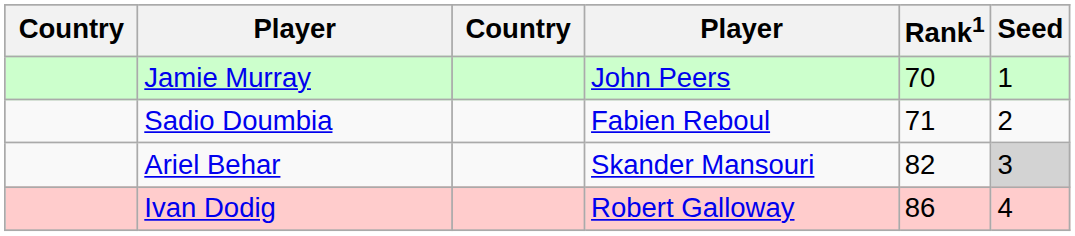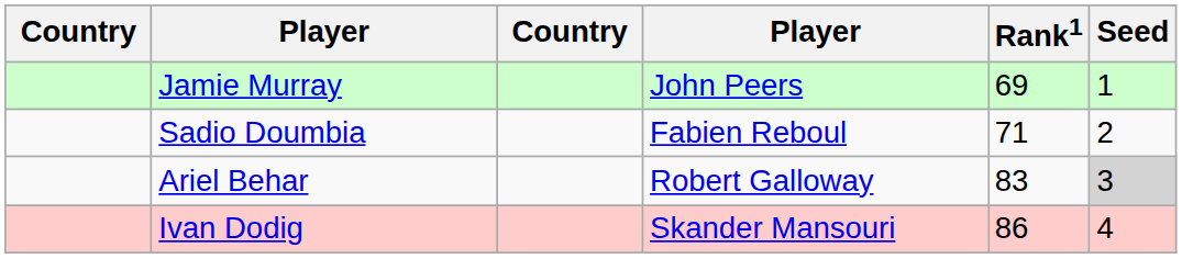 <table class="sortable wikitable">
 <tr>
 <th width="70">Country</th>
 <th width="175">Player</th>
 <th width="70">Country</th>
 <th width="175">Player</th>
 <th>Rank<sup>1</sup></th>
 <th>Seed</th>
 </tr>
 <tr bgcolor=#cfc>
 <td></td>
 <td><a href='#'>Jamie Murray</a></td>
 <td></td>
 <td><a href='#'>John Peers</a></td>
-<td>70</td>
+<td>69</td>
 <td>1</td>
 </tr>
 <tr>
 <td></td>
 <td><a href='#'>Sadio Doumbia</a></td>
 <td></td>
 <td><a href='#'>Fabien Reboul</a></td>
 <td>71</td>
 <td>2</td>
 </tr>
 <tr>
 <td></td>
 <td><a href='#'>Ariel Behar</a></td>
 <td></td>
-<td><a href='#'>Skander Mansouri</a></td>
-<td>82</td>
+<td><a href='#'>Robert Galloway</a></td>
+<td>83</td>
 <td style="background: lightgrey;">3</td>
 </tr>
 <tr bgcolor=#fcc>
 <td></td>
 <td><a href='#'>Ivan Dodig</a></td>
 <td></td>
-<td><a href='#'>Robert Galloway</a></td>
+<td><a href='#'>Skander Mansouri</a></td>
 <td>86</td>
 <td>4</td>
 </tr>
 </table>
